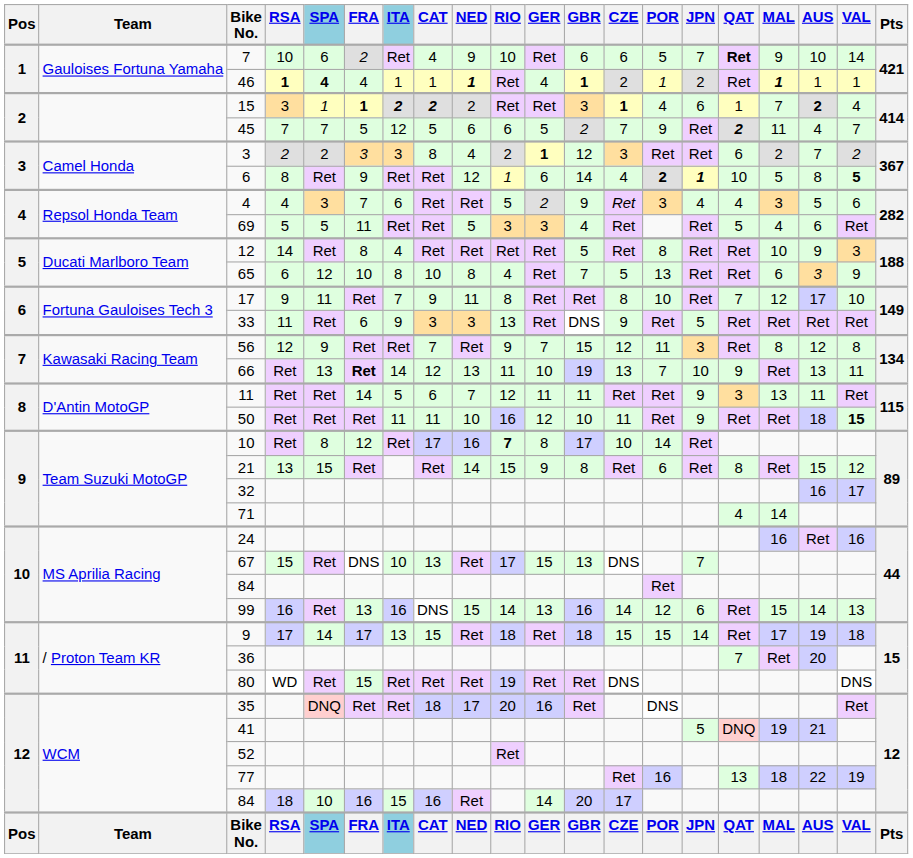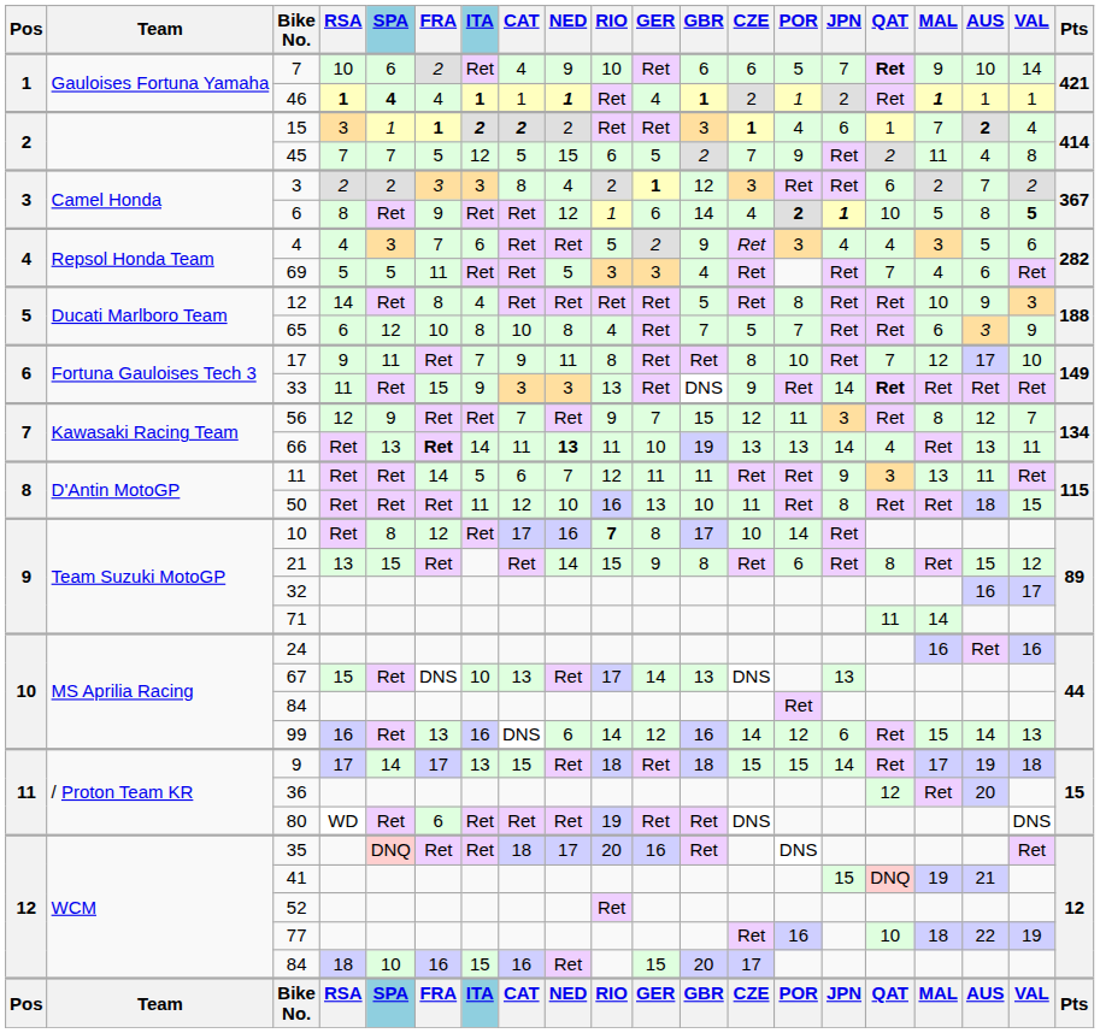 <table class="wikitable" style="font-size: 85%; text-align:center">
 <tr valign="top">
 <th valign="middle" scope="col">Pos</th>
 <th valign="middle" scope="col">Team</th>
 <th valign="middle" scope="col">Bike<br>No.</th>
 <th><a href='#'>RSA</a><br></th>
 <th style="background:#8fcfdf;"><a href='#'>SPA</a><br></th>
 <th><a href='#'>FRA</a><br></th>
 <th style="background:#8fcfdf;"><a href='#'>ITA</a><br></th>
 <th><a href='#'>CAT</a><br></th>
 <th><a href='#'>NED</a><br></th>
 <th><a href='#'>RIO</a><br></th>
 <th><a href='#'>GER</a><br></th>
 <th><a href='#'>GBR</a><br></th>
 <th><a href='#'>CZE</a><br></th>
 <th><a href='#'>POR</a><br></th>
 <th><a href='#'>JPN</a><br></th>
 <th><a href='#'>QAT</a><br></th>
 <th><a href='#'>MAL</a><br></th>
 <th><a href='#'>AUS</a><br></th>
 <th><a href='#'>VAL</a><br></th>
 <th valign="middle">Pts</th>
 </tr>
 <tr style="border-top:2px solid #aaaaaa">
 <th rowspan="2">1</th>
 <td rowspan="2" align="left"> <a href='#'>Gauloises Fortuna Yamaha</a></td>
 <td>7</td>
 <td style="background:#DFFFDF;">10</td>
 <td style="background:#DFFFDF;">6</td>
 <td style="background:#DFDFDF;"><em>2</em></td>
 <td style="background:#EFCFFF;">Ret</td>
 <td style="background:#DFFFDF;">4</td>
 <td style="background:#DFFFDF;">9</td>
 <td style="background:#DFFFDF;">10</td>
 <td style="background:#EFCFFF;">Ret</td>
 <td style="background:#DFFFDF;">6</td>
 <td style="background:#DFFFDF;">6</td>
 <td style="background:#DFFFDF;">5</td>
 <td style="background:#DFFFDF;">7</td>
 <td style="background:#EFCFFF;"><strong>Ret</strong></td>
 <td style="background:#DFFFDF;">9</td>
 <td style="background:#DFFFDF;">10</td>
 <td style="background:#DFFFDF;">14</td>
 <th rowspan="2">421</th>
 </tr>
 <tr>
 <td>46</td>
 <td style="background:#FFFFBF;"><strong>1</strong></td>
 <td style="background:#DFFFDF;"><strong>4</strong></td>
 <td style="background:#DFFFDF;">4</td>
-<td style="background:#FFFFBF;">1</td>
+<td style="background:#FFFFBF;"><strong>1</strong></td>
 <td style="background:#FFFFBF;">1</td>
 <td style="background:#FFFFBF;"><strong><em>1</em></strong></td>
 <td style="background:#EFCFFF;">Ret</td>
 <td style="background:#DFFFDF;">4</td>
 <td style="background:#FFFFBF;"><strong>1</strong></td>
 <td style="background:#DFDFDF;">2</td>
 <td style="background:#FFFFBF;"><em>1</em></td>
 <td style="background:#DFDFDF;">2</td>
 <td style="background:#EFCFFF;">Ret</td>
 <td style="background:#FFFFBF;"><strong><em>1</em></strong></td>
 <td style="background:#FFFFBF;">1</td>
 <td style="background:#FFFFBF;">1</td>
 </tr>
 <tr style="border-top:2px solid #aaaaaa">
 <th rowspan="2">2</th>
 <td rowspan="2" align="left"></td>
 <td>15</td>
 <td style="background:#FFDF9F;">3</td>
 <td style="background:#FFFFBF;"><em>1</em></td>
 <td style="background:#FFFFBF;"><strong>1</strong></td>
 <td style="background:#DFDFDF;"><strong><em>2</em></strong></td>
 <td style="background:#DFDFDF;"><strong><em>2</em></strong></td>
 <td style="background:#DFDFDF;">2</td>
 <td style="background:#EFCFFF;">Ret</td>
 <td style="background:#EFCFFF;">Ret</td>
 <td style="background:#FFDF9F;">3</td>
 <td style="background:#FFFFBF;"><strong>1</strong></td>
 <td style="background:#DFFFDF;">4</td>
 <td style="background:#DFFFDF;">6</td>
 <td style="background:#FFFFBF;">1</td>
 <td style="background:#DFFFDF;">7</td>
 <td style="background:#DFDFDF;"><strong>2</strong></td>
 <td style="background:#DFFFDF;">4</td>
 <th rowspan="2">414</th>
 </tr>
 <tr>
 <td>45</td>
 <td style="background:#DFFFDF;">7</td>
 <td style="background:#DFFFDF;">7</td>
 <td style="background:#DFFFDF;">5</td>
 <td style="background:#DFFFDF;">12</td>
 <td style="background:#DFFFDF;">5</td>
-<td style="background:#DFFFDF;">6</td>
+<td style="background:#DFFFDF;">15</td>
 <td style="background:#DFFFDF;">6</td>
 <td style="background:#DFFFDF;">5</td>
 <td style="background:#DFDFDF;"><em>2</em></td>
 <td style="background:#DFFFDF;">7</td>
 <td style="background:#DFFFDF;">9</td>
 <td style="background:#EFCFFF;">Ret</td>
-<td style="background:#DFDFDF;"><strong><em>2</em></strong></td>
+<td style="background:#DFDFDF;"><em>2</em></td>
 <td style="background:#DFFFDF;">11</td>
 <td style="background:#DFFFDF;">4</td>
-<td style="background:#DFFFDF;">7</td>
+<td style="background:#DFFFDF;">8</td>
 </tr>
 <tr style="border-top:2px solid #aaaaaa">
 <th rowspan="2">3</th>
 <td align="left" rowspan="2"> <a href='#'>Camel Honda</a></td>
 <td>3</td>
 <td style="background:#DFDFDF;"><em>2</em></td>
 <td style="background:#DFDFDF;">2</td>
 <td style="background:#FFDF9F;"><em>3</em></td>
 <td style="background:#FFDF9F;">3</td>
 <td style="background:#DFFFDF;">8</td>
 <td style="background:#DFFFDF;">4</td>
 <td style="background:#DFDFDF;">2</td>
 <td style="background:#FFFFBF;"><strong>1</strong></td>
 <td style="background:#DFFFDF;">12</td>
 <td style="background:#FFDF9F;">3</td>
 <td style="background:#EFCFFF;">Ret</td>
 <td style="background:#EFCFFF;">Ret</td>
 <td style="background:#DFFFDF;">6</td>
 <td style="background:#DFDFDF;">2</td>
 <td style="background:#DFFFDF;">7</td>
 <td style="background:#DFDFDF;"><em>2</em></td>
 <th rowspan="2">367</th>
 </tr>
 <tr>
 <td>6</td>
 <td style="background:#DFFFDF;">8</td>
 <td style="background:#EFCFFF;">Ret</td>
 <td style="background:#DFFFDF;">9</td>
 <td style="background:#EFCFFF;">Ret</td>
 <td style="background:#EFCFFF;">Ret</td>
 <td style="background:#DFFFDF;">12</td>
 <td style="background:#FFFFBF;"><em>1</em></td>
 <td style="background:#DFFFDF;">6</td>
 <td style="background:#DFFFDF;">14</td>
 <td style="background:#DFFFDF;">4</td>
 <td style="background:#DFDFDF;"><strong>2</strong></td>
 <td style="background:#FFFFBF;"><strong><em>1</em></strong></td>
 <td style="background:#DFFFDF;">10</td>
 <td style="background:#DFFFDF;">5</td>
 <td style="background:#DFFFDF;">8</td>
 <td style="background:#DFFFDF;"><strong>5</strong></td>
 </tr>
 <tr style="border-top:2px solid #aaaaaa">
 <th rowspan="2">4</th>
 <td align="left" rowspan="2"> <a href='#'>Repsol Honda Team</a></td>
 <td>4</td>
 <td style="background:#DFFFDF;">4</td>
 <td style="background:#FFDF9F;">3</td>
 <td style="background:#DFFFDF;">7</td>
 <td style="background:#DFFFDF;">6</td>
 <td style="background:#EFCFFF;">Ret</td>
 <td style="background:#EFCFFF;">Ret</td>
 <td style="background:#DFFFDF;">5</td>
 <td style="background:#DFDFDF;"><em>2</em></td>
 <td style="background:#DFFFDF;">9</td>
 <td style="background:#EFCFFF;"><em>Ret</em></td>
 <td style="background:#FFDF9F;">3</td>
 <td style="background:#DFFFDF;">4</td>
 <td style="background:#DFFFDF;">4</td>
 <td style="background:#FFDF9F;">3</td>
 <td style="background:#DFFFDF;">5</td>
 <td style="background:#DFFFDF;">6</td>
 <th rowspan="2">282</th>
 </tr>
 <tr>
 <td>69</td>
 <td style="background:#DFFFDF;">5</td>
 <td style="background:#DFFFDF;">5</td>
 <td style="background:#DFFFDF;">11</td>
 <td style="background:#EFCFFF;">Ret</td>
 <td style="background:#EFCFFF;">Ret</td>
 <td style="background:#DFFFDF;">5</td>
 <td style="background:#FFDF9F;">3</td>
 <td style="background:#FFDF9F;">3</td>
 <td style="background:#DFFFDF;">4</td>
 <td style="background:#EFCFFF;">Ret</td>
 <td></td>
 <td style="background:#EFCFFF;">Ret</td>
-<td style="background:#DFFFDF;">5</td>
+<td style="background:#DFFFDF;">7</td>
 <td style="background:#DFFFDF;">4</td>
 <td style="background:#DFFFDF;">6</td>
 <td style="background:#EFCFFF;">Ret</td>
 </tr>
 <tr style="border-top:2px solid #aaaaaa">
 <th rowspan="2">5</th>
 <td align="left" rowspan="2"> <a href='#'>Ducati Marlboro Team</a></td>
 <td>12</td>
 <td style="background:#DFFFDF;">14</td>
 <td style="background:#EFCFFF;">Ret</td>
 <td style="background:#DFFFDF;">8</td>
 <td style="background:#DFFFDF;">4</td>
 <td style="background:#EFCFFF;">Ret</td>
 <td style="background:#EFCFFF;">Ret</td>
 <td style="background:#EFCFFF;">Ret</td>
 <td style="background:#EFCFFF;">Ret</td>
 <td style="background:#DFFFDF;">5</td>
 <td style="background:#EFCFFF;">Ret</td>
 <td style="background:#DFFFDF;">8</td>
 <td style="background:#EFCFFF;">Ret</td>
 <td style="background:#EFCFFF;">Ret</td>
 <td style="background:#DFFFDF;">10</td>
 <td style="background:#DFFFDF;">9</td>
 <td style="background:#FFDF9F;">3</td>
 <th rowspan="2">188</th>
 </tr>
 <tr>
 <td>65</td>
 <td style="background:#DFFFDF;">6</td>
 <td style="background:#DFFFDF;">12</td>
 <td style="background:#DFFFDF;">10</td>
 <td style="background:#DFFFDF;">8</td>
 <td style="background:#DFFFDF;">10</td>
 <td style="background:#DFFFDF;">8</td>
 <td style="background:#DFFFDF;">4</td>
 <td style="background:#EFCFFF;">Ret</td>
 <td style="background:#DFFFDF;">7</td>
 <td style="background:#DFFFDF;">5</td>
-<td style="background:#DFFFDF;">13</td>
+<td style="background:#DFFFDF;">7</td>
 <td style="background:#EFCFFF;">Ret</td>
 <td style="background:#EFCFFF;">Ret</td>
 <td style="background:#DFFFDF;">6</td>
 <td style="background:#FFDF9F;"><em>3</em></td>
 <td style="background:#DFFFDF;">9</td>
 </tr>
 <tr style="border-top:2px solid #aaaaaa">
 <th rowspan="2">6</th>
 <td rowspan="2" align="left"> <a href='#'>Fortuna Gauloises Tech 3</a></td>
 <td>17</td>
 <td style="background:#DFFFDF;">9</td>
 <td style="background:#DFFFDF;">11</td>
 <td style="background:#EFCFFF;">Ret</td>
 <td style="background:#DFFFDF;">7</td>
 <td style="background:#DFFFDF;">9</td>
 <td style="background:#DFFFDF;">11</td>
 <td style="background:#DFFFDF;">8</td>
 <td style="background:#EFCFFF;">Ret</td>
 <td style="background:#EFCFFF;">Ret</td>
 <td style="background:#DFFFDF;">8</td>
 <td style="background:#DFFFDF;">10</td>
 <td style="background:#EFCFFF;">Ret</td>
 <td style="background:#DFFFDF;">7</td>
 <td style="background:#DFFFDF;">12</td>
 <td style="background:#CFCFFF;">17</td>
 <td style="background:#DFFFDF;">10</td>
 <th rowspan="2">149</th>
 </tr>
 <tr>
 <td>33</td>
 <td style="background:#DFFFDF;">11</td>
 <td style="background:#EFCFFF;">Ret</td>
-<td style="background:#DFFFDF;">6</td>
+<td style="background:#DFFFDF;">15</td>
 <td style="background:#DFFFDF;">9</td>
 <td style="background:#FFDF9F;">3</td>
 <td style="background:#FFDF9F;">3</td>
 <td style="background:#DFFFDF;">13</td>
 <td style="background:#EFCFFF;">Ret</td>
 <td style="background:#FFFFFF;">DNS</td>
 <td style="background:#DFFFDF;">9</td>
 <td style="background:#EFCFFF;">Ret</td>
-<td style="background:#DFFFDF;">5</td>
-<td style="background:#EFCFFF;">Ret</td>
+<td style="background:#DFFFDF;">14</td>
+<td style="background:#EFCFFF;"><strong>Ret</strong></td>
 <td style="background:#EFCFFF;">Ret</td>
 <td style="background:#EFCFFF;">Ret</td>
 <td style="background:#EFCFFF;">Ret</td>
 </tr>
 <tr style="border-top:2px solid #aaaaaa">
 <th rowspan="2">7</th>
 <td align="left" rowspan="2"> <a href='#'>Kawasaki Racing Team</a></td>
 <td>56</td>
 <td style="background:#DFFFDF;">12</td>
 <td style="background:#DFFFDF;">9</td>
 <td style="background:#EFCFFF;">Ret</td>
 <td style="background:#EFCFFF;">Ret</td>
 <td style="background:#DFFFDF;">7</td>
 <td style="background:#EFCFFF;">Ret</td>
 <td style="background:#DFFFDF;">9</td>
 <td style="background:#DFFFDF;">7</td>
 <td style="background:#DFFFDF;">15</td>
 <td style="background:#DFFFDF;">12</td>
 <td style="background:#DFFFDF;">11</td>
 <td style="background:#FFDF9F;">3</td>
 <td style="background:#EFCFFF;">Ret</td>
 <td style="background:#DFFFDF;">8</td>
 <td style="background:#DFFFDF;">12</td>
-<td style="background:#DFFFDF;">8</td>
+<td style="background:#DFFFDF;">7</td>
 <th rowspan="2">134</th>
 </tr>
 <tr>
 <td>66</td>
 <td style="background:#EFCFFF;">Ret</td>
 <td style="background:#DFFFDF;">13</td>
 <td style="background:#EFCFFF;"><strong>Ret</strong></td>
 <td style="background:#DFFFDF;">14</td>
-<td style="background:#DFFFDF;">12</td>
-<td style="background:#DFFFDF;">13</td>
+<td style="background:#DFFFDF;">11</td>
+<td style="background:#DFFFDF;"><strong>13</strong></td>
 <td style="background:#DFFFDF;">11</td>
 <td style="background:#DFFFDF;">10</td>
 <td style="background:#CFCFFF;">19</td>
 <td style="background:#DFFFDF;">13</td>
-<td style="background:#DFFFDF;">7</td>
-<td style="background:#DFFFDF;">10</td>
-<td style="background:#DFFFDF;">9</td>
+<td style="background:#DFFFDF;">13</td>
+<td style="background:#DFFFDF;">14</td>
+<td style="background:#DFFFDF;">4</td>
 <td style="background:#EFCFFF;">Ret</td>
 <td style="background:#DFFFDF;">13</td>
 <td style="background:#DFFFDF;">11</td>
 </tr>
 <tr style="border-top:2px solid #aaaaaa">
 <th rowspan="2">8</th>
 <td align="left" rowspan="2"> <a href='#'>D'Antin MotoGP</a></td>
 <td>11</td>
 <td style="background:#EFCFFF;">Ret</td>
 <td style="background:#EFCFFF;">Ret</td>
 <td style="background:#DFFFDF;">14</td>
 <td style="background:#DFFFDF;">5</td>
 <td style="background:#DFFFDF;">6</td>
 <td style="background:#DFFFDF;">7</td>
 <td style="background:#DFFFDF;">12</td>
 <td style="background:#DFFFDF;">11</td>
 <td style="background:#DFFFDF;">11</td>
 <td style="background:#EFCFFF;">Ret</td>
 <td style="background:#EFCFFF;">Ret</td>
 <td style="background:#DFFFDF;">9</td>
 <td style="background:#FFDF9F;">3</td>
 <td style="background:#DFFFDF;">13</td>
 <td style="background:#DFFFDF;">11</td>
 <td style="background:#EFCFFF;">Ret</td>
 <th rowspan="2">115</th>
 </tr>
 <tr>
 <td>50</td>
 <td style="background:#EFCFFF;">Ret</td>
 <td style="background:#EFCFFF;">Ret</td>
 <td style="background:#EFCFFF;">Ret</td>
 <td style="background:#DFFFDF;">11</td>
-<td style="background:#DFFFDF;">11</td>
+<td style="background:#DFFFDF;">12</td>
 <td style="background:#DFFFDF;">10</td>
 <td style="background:#CFCFFF;">16</td>
-<td style="background:#DFFFDF;">12</td>
+<td style="background:#DFFFDF;">13</td>
 <td style="background:#DFFFDF;">10</td>
 <td style="background:#DFFFDF;">11</td>
 <td style="background:#EFCFFF;">Ret</td>
-<td style="background:#DFFFDF;">9</td>
+<td style="background:#DFFFDF;">8</td>
 <td style="background:#EFCFFF;">Ret</td>
 <td style="background:#EFCFFF;">Ret</td>
 <td style="background:#CFCFFF;">18</td>
-<td style="background:#DFFFDF;"><strong>15</strong></td>
+<td style="background:#DFFFDF;">15</td>
 </tr>
 <tr style="border-top:2px solid #aaaaaa">
 <th rowspan="4">9</th>
 <td align="left" rowspan="4"> <a href='#'>Team Suzuki MotoGP</a></td>
 <td>10</td>
 <td style="background:#EFCFFF;">Ret</td>
 <td style="background:#DFFFDF;">8</td>
 <td style="background:#DFFFDF;">12</td>
 <td style="background:#EFCFFF;">Ret</td>
 <td style="background:#CFCFFF;">17</td>
 <td style="background:#CFCFFF;">16</td>
 <td style="background:#DFFFDF;"><strong>7</strong></td>
 <td style="background:#DFFFDF;">8</td>
 <td style="background:#CFCFFF;">17</td>
 <td style="background:#DFFFDF;">10</td>
 <td style="background:#DFFFDF;">14</td>
 <td style="background:#EFCFFF;">Ret</td>
 <td></td>
 <td></td>
 <td></td>
 <td></td>
 <th rowspan="4">89</th>
 </tr>
 <tr>
 <td>21</td>
 <td style="background:#DFFFDF;">13</td>
 <td style="background:#DFFFDF;">15</td>
 <td style="background:#EFCFFF;">Ret</td>
 <td></td>
 <td style="background:#EFCFFF;">Ret</td>
 <td style="background:#DFFFDF;">14</td>
 <td style="background:#DFFFDF;">15</td>
 <td style="background:#DFFFDF;">9</td>
 <td style="background:#DFFFDF;">8</td>
 <td style="background:#EFCFFF;">Ret</td>
 <td style="background:#DFFFDF;">6</td>
 <td style="background:#EFCFFF;">Ret</td>
 <td style="background:#DFFFDF;">8</td>
 <td style="background:#EFCFFF;">Ret</td>
 <td style="background:#DFFFDF;">15</td>
 <td style="background:#DFFFDF;">12</td>
 </tr>
 <tr>
 <td>32</td>
 <td></td>
 <td></td>
 <td></td>
 <td></td>
 <td></td>
 <td></td>
 <td></td>
 <td></td>
 <td></td>
 <td></td>
 <td></td>
 <td></td>
 <td></td>
 <td></td>
 <td style="background:#CFCFFF;">16</td>
 <td style="background:#CFCFFF;">17</td>
 </tr>
 <tr>
 <td>71</td>
 <td></td>
 <td></td>
 <td></td>
 <td></td>
 <td></td>
 <td></td>
 <td></td>
 <td></td>
 <td></td>
 <td></td>
 <td></td>
 <td></td>
-<td style="background:#DFFFDF;">4</td>
+<td style="background:#DFFFDF;">11</td>
 <td style="background:#DFFFDF;">14</td>
 <td></td>
 <td></td>
 </tr>
 <tr style="border-top:2px solid #aaaaaa">
 <th rowspan="4">10</th>
 <td align="left" rowspan="4"> <a href='#'>MS Aprilia Racing</a></td>
 <td>24</td>
 <td></td>
 <td></td>
 <td></td>
 <td></td>
 <td></td>
 <td></td>
 <td></td>
 <td></td>
 <td></td>
 <td></td>
 <td></td>
 <td></td>
 <td></td>
 <td style="background:#CFCFFF;">16</td>
 <td style="background:#EFCFFF;">Ret</td>
 <td style="background:#CFCFFF;">16</td>
 <th rowspan="4">44</th>
 </tr>
 <tr>
 <td>67</td>
 <td style="background:#DFFFDF;">15</td>
 <td style="background:#EFCFFF;">Ret</td>
 <td style="background:#FFFFFF;">DNS</td>
 <td style="background:#DFFFDF;">10</td>
 <td style="background:#DFFFDF;">13</td>
 <td style="background:#EFCFFF;">Ret</td>
 <td style="background:#CFCFFF;">17</td>
-<td style="background:#DFFFDF;">15</td>
+<td style="background:#DFFFDF;">14</td>
 <td style="background:#DFFFDF;">13</td>
 <td style="background:#FFFFFF;">DNS</td>
 <td></td>
-<td style="background:#DFFFDF;">7</td>
+<td style="background:#DFFFDF;">13</td>
 <td></td>
 <td></td>
 <td></td>
 <td></td>
 </tr>
 <tr>
 <td>84</td>
 <td></td>
 <td></td>
 <td></td>
 <td></td>
 <td></td>
 <td></td>
 <td></td>
 <td></td>
 <td></td>
 <td></td>
 <td style="background:#EFCFFF;">Ret</td>
 <td></td>
 <td></td>
 <td></td>
 <td></td>
 <td></td>
 </tr>
 <tr>
 <td>99</td>
 <td style="background:#CFCFFF;">16</td>
 <td style="background:#EFCFFF;">Ret</td>
 <td style="background:#DFFFDF;">13</td>
 <td style="background:#CFCFFF;">16</td>
 <td style="background:#FFFFFF;">DNS</td>
-<td style="background:#DFFFDF;">15</td>
+<td style="background:#DFFFDF;">6</td>
 <td style="background:#DFFFDF;">14</td>
-<td style="background:#DFFFDF;">13</td>
+<td style="background:#DFFFDF;">12</td>
 <td style="background:#CFCFFF;">16</td>
 <td style="background:#DFFFDF;">14</td>
 <td style="background:#DFFFDF;">12</td>
 <td style="background:#DFFFDF;">6</td>
 <td style="background:#EFCFFF;">Ret</td>
 <td style="background:#DFFFDF;">15</td>
 <td style="background:#DFFFDF;">14</td>
 <td style="background:#DFFFDF;">13</td>
 </tr>
 <tr style="border-top:2px solid #aaaaaa">
 <th rowspan="3">11</th>
 <td align="left" rowspan="3">/ <a href='#'>Proton Team KR</a></td>
 <td>9</td>
 <td style="background:#CFCFFF;">17</td>
 <td style="background:#DFFFDF;">14</td>
 <td style="background:#CFCFFF;">17</td>
 <td style="background:#DFFFDF;">13</td>
 <td style="background:#DFFFDF;">15</td>
 <td style="background:#EFCFFF;">Ret</td>
 <td style="background:#CFCFFF;">18</td>
 <td style="background:#EFCFFF;">Ret</td>
 <td style="background:#CFCFFF;">18</td>
 <td style="background:#DFFFDF;">15</td>
 <td style="background:#DFFFDF;">15</td>
 <td style="background:#DFFFDF;">14</td>
 <td style="background:#EFCFFF;">Ret</td>
 <td style="background:#CFCFFF;">17</td>
 <td style="background:#CFCFFF;">19</td>
 <td style="background:#CFCFFF;">18</td>
 <th rowspan="3">15</th>
 </tr>
 <tr>
 <td>36</td>
 <td></td>
 <td></td>
 <td></td>
 <td></td>
 <td></td>
 <td></td>
 <td></td>
 <td></td>
 <td></td>
 <td></td>
 <td></td>
 <td></td>
-<td style="background:#DFFFDF;">7</td>
+<td style="background:#DFFFDF;">12</td>
 <td style="background:#EFCFFF;">Ret</td>
 <td style="background:#CFCFFF;">20</td>
 <td></td>
 </tr>
 <tr>
 <td>80</td>
 <td style="background:#FFFFFF;">WD</td>
 <td style="background:#EFCFFF;">Ret</td>
-<td style="background:#DFFFDF;">15</td>
+<td style="background:#DFFFDF;">6</td>
 <td style="background:#EFCFFF;">Ret</td>
 <td style="background:#EFCFFF;">Ret</td>
 <td style="background:#EFCFFF;">Ret</td>
 <td style="background:#CFCFFF;">19</td>
 <td style="background:#EFCFFF;">Ret</td>
 <td style="background:#EFCFFF;">Ret</td>
 <td style="background:#FFFFFF;">DNS</td>
 <td></td>
 <td></td>
 <td></td>
 <td></td>
 <td></td>
 <td style="background:#FFFFFF;">DNS</td>
 </tr>
 <tr style="border-top:2px solid #aaaaaa">
 <th rowspan="5">12</th>
 <td align="left" rowspan="5"> <a href='#'>WCM</a></td>
 <td>35</td>
 <td></td>
 <td style="background:#FFCFCF;">DNQ</td>
 <td style="background:#EFCFFF;">Ret</td>
 <td style="background:#EFCFFF;">Ret</td>
 <td style="background:#CFCFFF;">18</td>
 <td style="background:#CFCFFF;">17</td>
 <td style="background:#CFCFFF;">20</td>
 <td style="background:#CFCFFF;">16</td>
 <td style="background:#EFCFFF;">Ret</td>
 <td></td>
 <td style="background:#FFFFFF;">DNS</td>
 <td></td>
 <td></td>
 <td></td>
 <td></td>
 <td style="background:#EFCFFF;">Ret</td>
 <th rowspan="5">12</th>
 </tr>
 <tr>
 <td>41</td>
 <td></td>
 <td></td>
 <td></td>
 <td></td>
 <td></td>
 <td></td>
 <td></td>
 <td></td>
 <td></td>
 <td></td>
 <td></td>
-<td style="background:#DFFFDF;">5</td>
+<td style="background:#DFFFDF;">15</td>
 <td style="background:#FFCFCF;">DNQ</td>
 <td style="background:#CFCFFF;">19</td>
 <td style="background:#CFCFFF;">21</td>
 <td></td>
 </tr>
 <tr>
 <td>52</td>
 <td></td>
 <td></td>
 <td></td>
 <td></td>
 <td></td>
 <td></td>
 <td style="background:#EFCFFF;">Ret</td>
 <td></td>
 <td></td>
 <td></td>
 <td></td>
 <td></td>
 <td></td>
 <td></td>
 <td></td>
 <td></td>
 </tr>
 <tr>
 <td>77</td>
 <td></td>
 <td></td>
 <td></td>
 <td></td>
 <td></td>
 <td></td>
 <td></td>
 <td></td>
 <td></td>
 <td style="background:#EFCFFF;">Ret</td>
 <td style="background:#CFCFFF;">16</td>
 <td></td>
-<td style="background:#DFFFDF;">13</td>
+<td style="background:#DFFFDF;">10</td>
 <td style="background:#CFCFFF;">18</td>
 <td style="background:#CFCFFF;">22</td>
 <td style="background:#CFCFFF;">19</td>
 </tr>
 <tr>
 <td>84</td>
 <td style="background:#CFCFFF;">18</td>
 <td style="background:#DFFFDF;">10</td>
 <td style="background:#CFCFFF;">16</td>
 <td style="background:#DFFFDF;">15</td>
 <td style="background:#CFCFFF;">16</td>
 <td style="background:#EFCFFF;">Ret</td>
 <td></td>
-<td style="background:#DFFFDF;">14</td>
+<td style="background:#DFFFDF;">15</td>
 <td style="background:#CFCFFF;">20</td>
 <td style="background:#CFCFFF;">17</td>
 <td></td>
 <td></td>
 <td></td>
 <td></td>
 <td></td>
 <td></td>
 </tr>
 <tr valign="top" style="border-top:2px solid #aaaaaa">
 <th valign="middle" scope="col">Pos</th>
 <th valign="middle" scope="col">Team</th>
 <th valign="middle" scope="col">Bike<br>No.</th>
 <th><a href='#'>RSA</a><br></th>
 <th style="background:#8fcfdf;"><a href='#'>SPA</a><br></th>
 <th><a href='#'>FRA</a><br></th>
 <th style="background:#8fcfdf;"><a href='#'>ITA</a><br></th>
 <th><a href='#'>CAT</a><br></th>
 <th><a href='#'>NED</a><br></th>
 <th><a href='#'>RIO</a><br></th>
 <th><a href='#'>GER</a><br></th>
 <th><a href='#'>GBR</a><br></th>
 <th><a href='#'>CZE</a><br></th>
 <th><a href='#'>POR</a><br></th>
 <th><a href='#'>JPN</a><br></th>
 <th><a href='#'>QAT</a><br></th>
 <th><a href='#'>MAL</a><br></th>
 <th><a href='#'>AUS</a><br></th>
 <th><a href='#'>VAL</a><br></th>
 <th valign="middle">Pts</th>
 </tr>
 </table>
